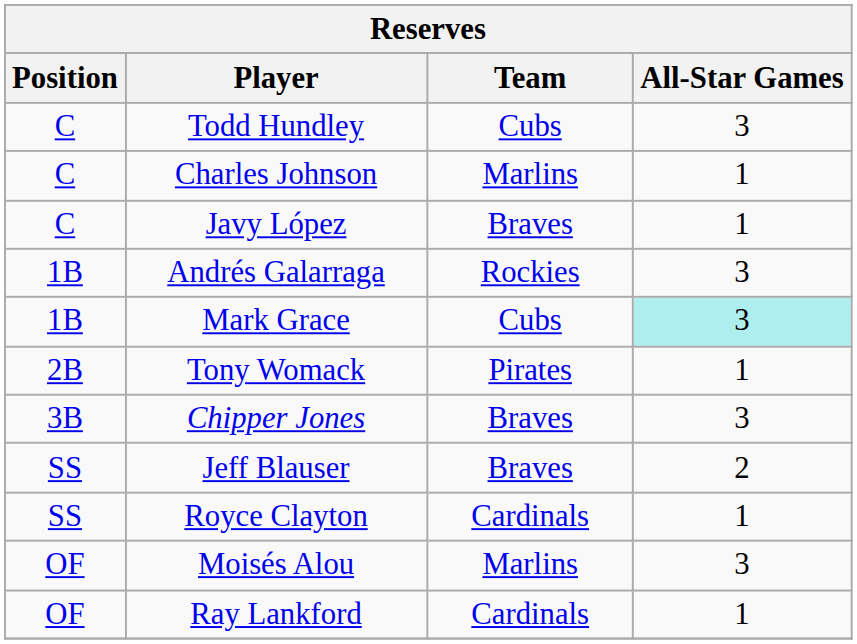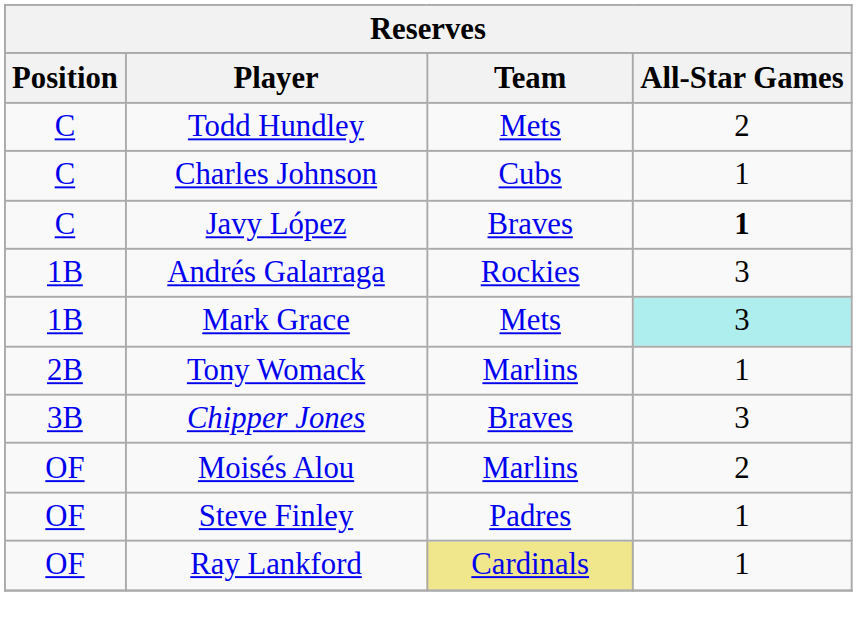 <table class="wikitable" style="font-size: 100%; text-align:center;">
 <tr>
 <th colspan="4">Reserves</th>
 </tr>
 <tr>
 <th>Position</th>
 <th width="150">Player</th>
 <th width="100">Team</th>
 <th>All-Star Games</th>
 </tr>
 <tr>
 <td><a href='#'>C</a></td>
 <td><a href='#'>Todd Hundley</a></td>
-<td><a href='#'>Cubs</a></td>
-<td>3</td>
+<td><a href='#'>Mets</a></td>
+<td>2</td>
 </tr>
 <tr>
 <td><a href='#'>C</a></td>
 <td><a href='#'>Charles Johnson</a></td>
-<td><a href='#'>Marlins</a></td>
+<td><a href='#'>Cubs</a></td>
 <td>1</td>
 </tr>
 <tr>
 <td><a href='#'>C</a></td>
 <td><a href='#'>Javy López</a></td>
 <td><a href='#'>Braves</a></td>
-<td>1</td>
+<td><strong>1</strong></td>
 </tr>
 <tr>
 <td><a href='#'>1B</a></td>
 <td><a href='#'>Andrés Galarraga</a></td>
 <td><a href='#'>Rockies</a></td>
 <td>3</td>
 </tr>
 <tr>
 <td><a href='#'>1B</a></td>
 <td><a href='#'>Mark Grace</a></td>
-<td><a href='#'>Cubs</a></td>
+<td><a href='#'>Mets</a></td>
 <td style="background: paleturquoise;">3</td>
 </tr>
 <tr>
 <td><a href='#'>2B</a></td>
 <td><a href='#'>Tony Womack</a></td>
-<td><a href='#'>Pirates</a></td>
+<td><a href='#'>Marlins</a></td>
 <td>1</td>
 </tr>
 <tr>
 <td><a href='#'>3B</a></td>
 <td><em><a href='#'>Chipper Jones</a></em></td>
 <td><a href='#'>Braves</a></td>
 <td>3</td>
 </tr>
 <tr>
-<td><a href='#'>SS</a></td>
-<td><a href='#'>Jeff Blauser</a></td>
-<td><a href='#'>Braves</a></td>
+<td><a href='#'>OF</a></td>
+<td><a href='#'>Moisés Alou</a></td>
+<td><a href='#'>Marlins</a></td>
 <td>2</td>
 </tr>
 <tr>
-<td><a href='#'>SS</a></td>
-<td><a href='#'>Royce Clayton</a></td>
-<td><a href='#'>Cardinals</a></td>
+<td><a href='#'>OF</a></td>
+<td><a href='#'>Steve Finley</a></td>
+<td><a href='#'>Padres</a></td>
 <td>1</td>
 </tr>
 <tr>
 <td><a href='#'>OF</a></td>
-<td><a href='#'>Moisés Alou</a></td>
-<td><a href='#'>Marlins</a></td>
-<td>3</td>
-</tr>
-<tr>
-<td><a href='#'>OF</a></td>
 <td><a href='#'>Ray Lankford</a></td>
-<td><a href='#'>Cardinals</a></td>
+<td style="background: khaki;"><a href='#'>Cardinals</a></td>
 <td>1</td>
 </tr>
 <tr>
 </tr>
 </table>
